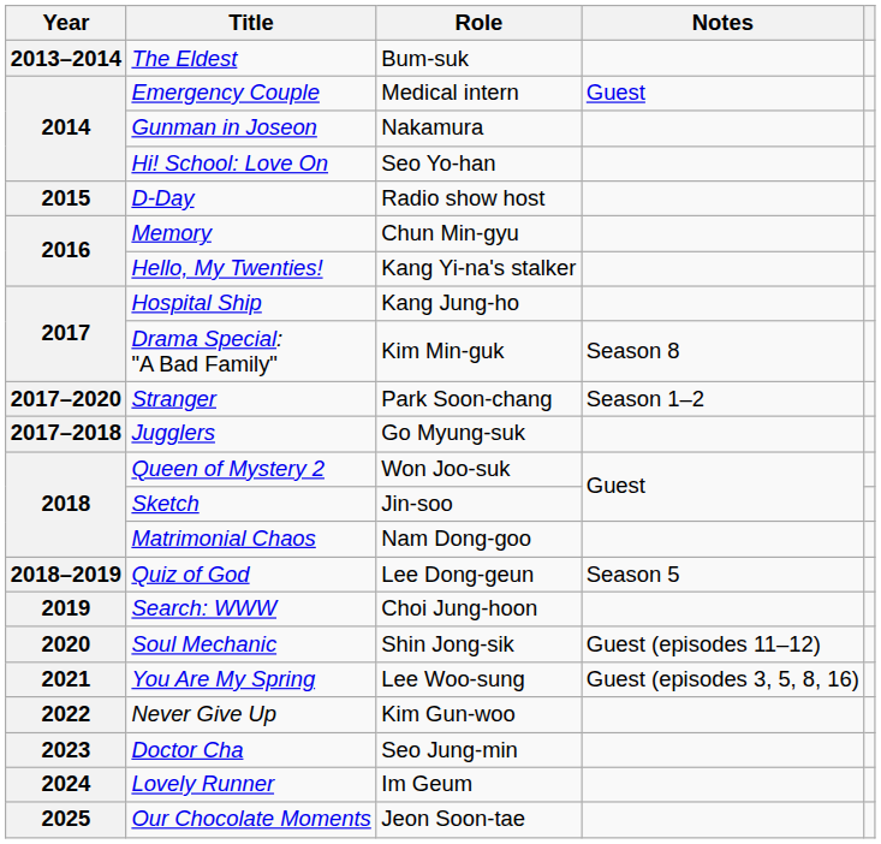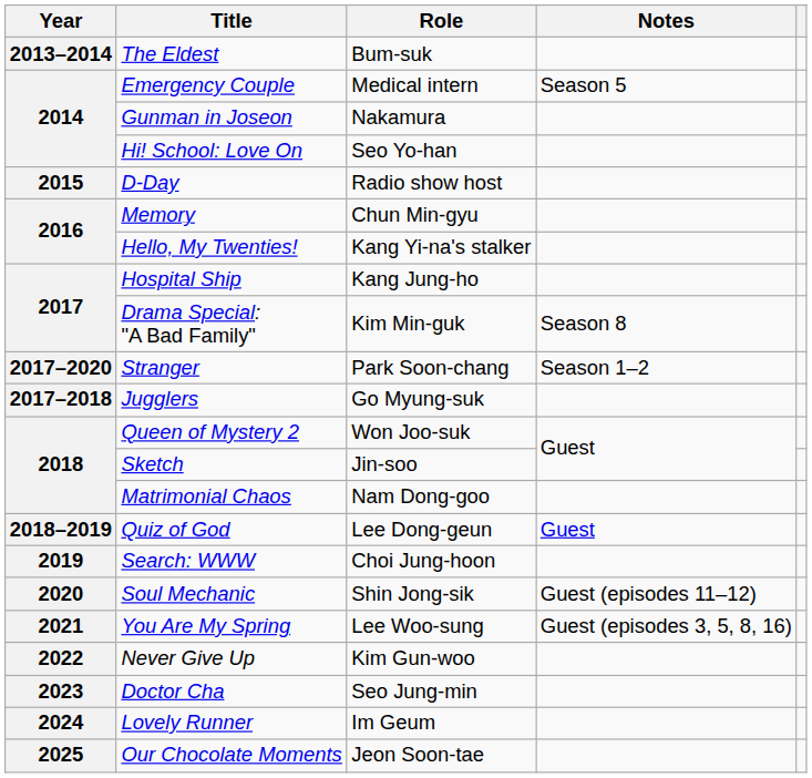 <table class="wikitable plainrowheaders sortable">
 <tr>
 <th scope="col">Year</th>
 <th scope="col">Title</th>
 <th scope="col">Role</th>
 <th scope="col">Notes</th>
 <th scope="col" class="unsortable"></th>
 </tr>
 <tr>
 <th scope="row">2013–2014</th>
 <td><em><a href='#'>The Eldest</a></em></td>
 <td>Bum-suk</td>
 <td></td>
 <td></td>
 </tr>
 <tr>
 <th scope="row" rowspan="3">2014</th>
 <td><em><a href='#'>Emergency Couple</a></em></td>
 <td>Medical intern</td>
-<td><a href='#'>Guest</a></td>
+<td>Season 5</td>
 <td></td>
 </tr>
 <tr>
 <td><em><a href='#'>Gunman in Joseon</a></em></td>
 <td>Nakamura</td>
 <td></td>
 <td></td>
 </tr>
 <tr>
 <td><em><a href='#'>Hi! School: Love On</a></em></td>
 <td>Seo Yo-han</td>
 <td></td>
 <td></td>
 </tr>
 <tr>
 <th scope="row">2015</th>
 <td><em><a href='#'>D-Day</a></em></td>
 <td>Radio show host</td>
 <td></td>
 <td></td>
 </tr>
 <tr>
 <th scope="row" rowspan="2">2016</th>
 <td><em><a href='#'>Memory</a></em></td>
 <td>Chun Min-gyu</td>
 <td></td>
 <td></td>
 </tr>
 <tr>
 <td><em><a href='#'>Hello, My Twenties!</a></em></td>
 <td>Kang Yi-na's stalker</td>
 <td></td>
 <td></td>
 </tr>
 <tr>
 <th scope="row" rowspan="2">2017</th>
 <td><em><a href='#'>Hospital Ship</a></em></td>
 <td>Kang Jung-ho</td>
 <td></td>
 <td></td>
 </tr>
 <tr>
 <td><em><a href='#'>Drama Special</a>:</em><br> "A Bad Family"</td>
 <td>Kim Min-guk</td>
 <td>Season 8</td>
 <td></td>
 </tr>
 <tr>
 <th scope="row">2017–2020</th>
 <td><em><a href='#'>Stranger</a></em></td>
 <td>Park Soon-chang</td>
 <td>Season 1–2</td>
 <td></td>
 </tr>
 <tr>
 <th scope="row">2017–2018</th>
 <td><em><a href='#'>Jugglers</a></em></td>
 <td>Go Myung-suk</td>
 <td></td>
 <td></td>
 </tr>
 <tr>
 <th scope="row" rowspan="3">2018</th>
 <td><em><a href='#'>Queen of Mystery 2</a></em></td>
 <td>Won Joo-suk</td>
 <td rowspan="2">Guest</td>
 <td></td>
 </tr>
 <tr>
 <td><em><a href='#'>Sketch</a></em></td>
 <td>Jin-soo</td>
 <td></td>
 </tr>
 <tr>
 <td><em><a href='#'>Matrimonial Chaos</a></em></td>
 <td>Nam Dong-goo</td>
 <td></td>
 <td></td>
 </tr>
 <tr>
 <th scope="row">2018–2019</th>
 <td><em><a href='#'>Quiz of God</a></em></td>
 <td>Lee Dong-geun</td>
-<td>Season 5</td>
+<td><a href='#'>Guest</a></td>
 <td></td>
 </tr>
 <tr>
 <th scope="row">2019</th>
 <td><em><a href='#'>Search: WWW</a></em></td>
 <td>Choi Jung-hoon</td>
 <td></td>
 <td></td>
 </tr>
 <tr>
 <th scope="row">2020</th>
 <td><em><a href='#'>Soul Mechanic</a></em></td>
 <td>Shin Jong-sik</td>
 <td>Guest (episodes 11–12)</td>
 <td></td>
 </tr>
 <tr>
 <th scope="row">2021</th>
 <td><em><a href='#'>You Are My Spring</a></em></td>
 <td>Lee Woo-sung</td>
 <td>Guest (episodes 3, 5, 8, 16)</td>
 <td></td>
 </tr>
 <tr>
 <th scope="row">2022</th>
 <td><em>Never Give Up</em></td>
 <td>Kim Gun-woo</td>
 <td></td>
 <td></td>
 </tr>
 <tr>
 <th scope="row">2023</th>
 <td><em><a href='#'>Doctor Cha</a></em></td>
 <td>Seo Jung-min</td>
 <td></td>
 <td></td>
 </tr>
 <tr>
 <th scope="row">2024</th>
 <td><em><a href='#'>Lovely Runner</a></em></td>
 <td>Im Geum</td>
 <td></td>
 <td></td>
 </tr>
 <tr>
 <th scope="row">2025</th>
 <td><em><a href='#'>Our Chocolate Moments</a></td>
 <td>Jeon Soon-tae</td>
 <td></td>
 <td></td>
 </tr>
 </table>
